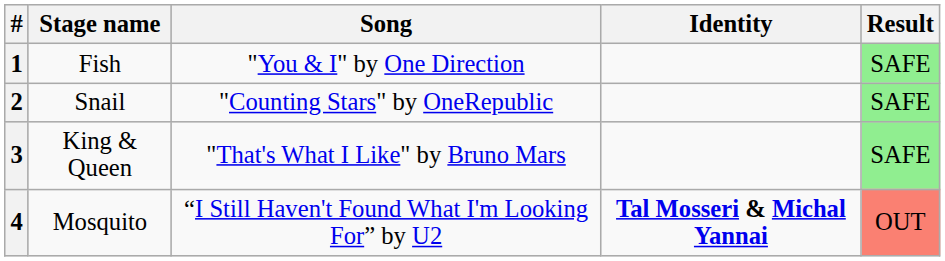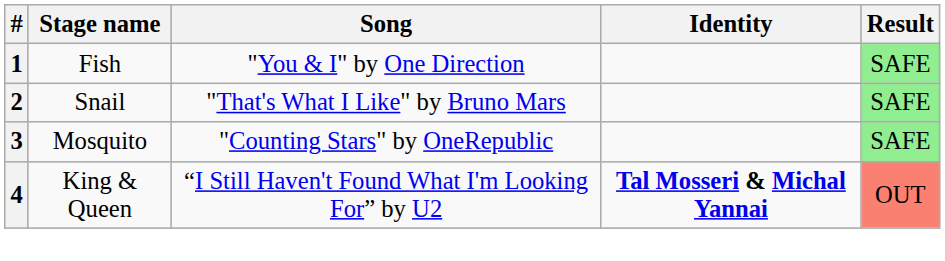 <table class="wikitable plainrowheaders" style="text-align: center;">
 <tr>
 <th>#</th>
 <th>Stage name</th>
 <th>Song</th>
 <th>Identity</th>
 <th>Result</th>
 </tr>
 <tr>
 <th>1</th>
 <td>Fish</td>
 <td>"<a href='#'>You & I</a>" by <a href='#'>One Direction</a></td>
 <td></td>
 <td bgcolor="lightgreen">SAFE</td>
 </tr>
 <tr>
 <th>2</th>
 <td>Snail</td>
+<td>"<a href='#'>That's What I Like</a>" by <a href='#'>Bruno Mars</a></td>
+<td></td>
+<td bgcolor="lightgreen">SAFE</td>
+</tr>
+<tr>
+<th>3</th>
+<td>Mosquito</td>
 <td>"<a href='#'>Counting Stars</a>" by <a href='#'>OneRepublic</a></td>
 <td></td>
 <td bgcolor="lightgreen">SAFE</td>
 </tr>
 <tr>
-<th>3</th>
+<th>4</th>
 <td>King & Queen</td>
-<td>"<a href='#'>That's What I Like</a>" by <a href='#'>Bruno Mars</a></td>
-<td></td>
-<td bgcolor="lightgreen">SAFE</td>
-</tr>
-<tr>
-<th>4</th>
-<td>Mosquito</td>
 <td>“<a href='#'>I Still Haven't Found What I'm Looking For</a>” by <a href='#'>U2</a></td>
 <td><strong><a href='#'>Tal Mosseri</a> & <a href='#'>Michal Yannai</a></strong></td>
 <td bgcolor="salmon">OUT</td>
 </tr>
 </table>
